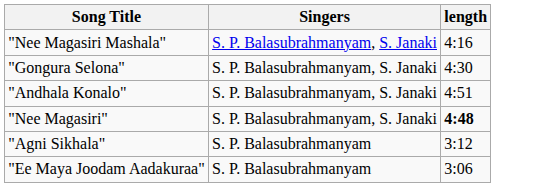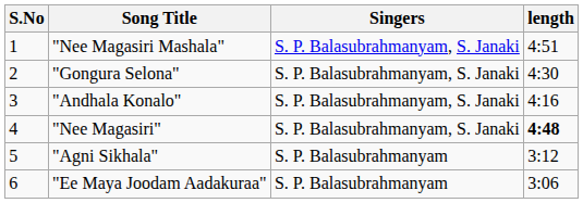 <table class="wikitable">
 <tr>
+<th>S.No</th>
 <th>Song Title</th>
 <th>Singers</th>
 <th>length</th>
 </tr>
 <tr>
+<td>1</td>
 <td>"Nee Magasiri Mashala"</td>
 <td><a href='#'>S. P. Balasubrahmanyam</a>, <a href='#'>S. Janaki</a></td>
-<td>4:16</td>
+<td>4:51</td>
 </tr>
 <tr>
+<td>2</td>
 <td>"Gongura Selona"</td>
 <td>S. P. Balasubrahmanyam, S. Janaki</td>
 <td>4:30</td>
 </tr>
 <tr>
+<td>3</td>
 <td>"Andhala Konalo"</td>
 <td>S. P. Balasubrahmanyam, S. Janaki</td>
-<td>4:51</td>
+<td>4:16</td>
 </tr>
 <tr>
+<td>4</td>
 <td>"Nee Magasiri"</td>
 <td>S. P. Balasubrahmanyam, S. Janaki</td>
 <td><strong>4:48</strong></td>
 </tr>
 <tr>
+<td>5</td>
 <td>"Agni Sikhala"</td>
 <td>S. P. Balasubrahmanyam</td>
 <td>3:12</td>
 </tr>
 <tr>
+<td>6</td>
 <td>"Ee Maya Joodam Aadakuraa"</td>
 <td>S. P. Balasubrahmanyam</td>
 <td>3:06</td>
 </tr>
 </table>
